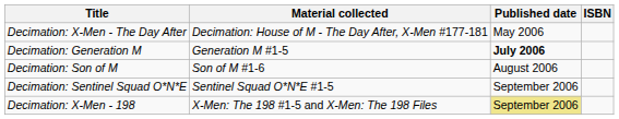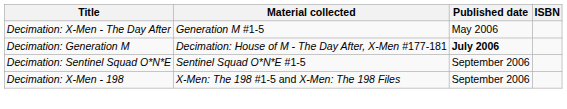 <table class="wikitable">
 <tr>
 <th>Title</th>
 <th>Material collected</th>
 <th>Published date</th>
 <th>ISBN</th>
 </tr>
 <tr>
 <td><em>Decimation: X-Men - The Day After</em></td>
-<td><em>Decimation: House of M - The Day After,</em> <em>X-Men</em> #177-181</td>
+<td><em>Generation M</em> #1-5</td>
 <td>May 2006</td>
 <td></td>
 </tr>
 <tr>
 <td><em>Decimation: Generation M</em></td>
-<td><em>Generation M</em> #1-5</td>
+<td><em>Decimation: House of M - The Day After,</em> <em>X-Men</em> #177-181</td>
 <td><strong>July 2006</strong></td>
-<td></td>
-</tr>
-<tr>
-<td><em>Decimation: Son of M</em></td>
-<td><em>Son of M</em> #1-6</td>
-<td>August 2006</td>
 <td></td>
 </tr>
 <tr>
 <td><em>Decimation: Sentinel Squad O*N*E</em></td>
 <td><em>Sentinel Squad O*N*E</em> #1-5</td>
 <td>September 2006</td>
 <td></td>
 </tr>
 <tr>
 <td><em>Decimation: X-Men - 198</em></td>
 <td><em>X-Men: The 198</em> #1-5 and <em>X-Men: The 198 Files</em></td>
-<td style="background: khaki;">September 2006</td>
+<td>September 2006</td>
 <td></td>
 </tr>
 </table>
